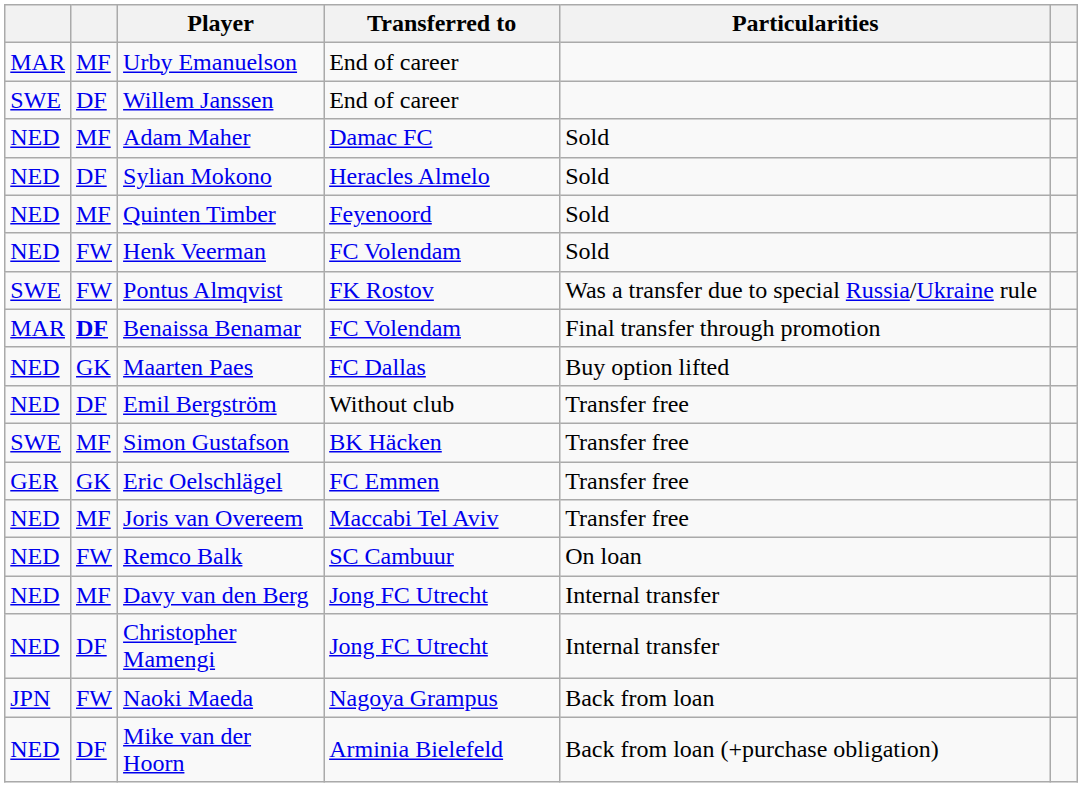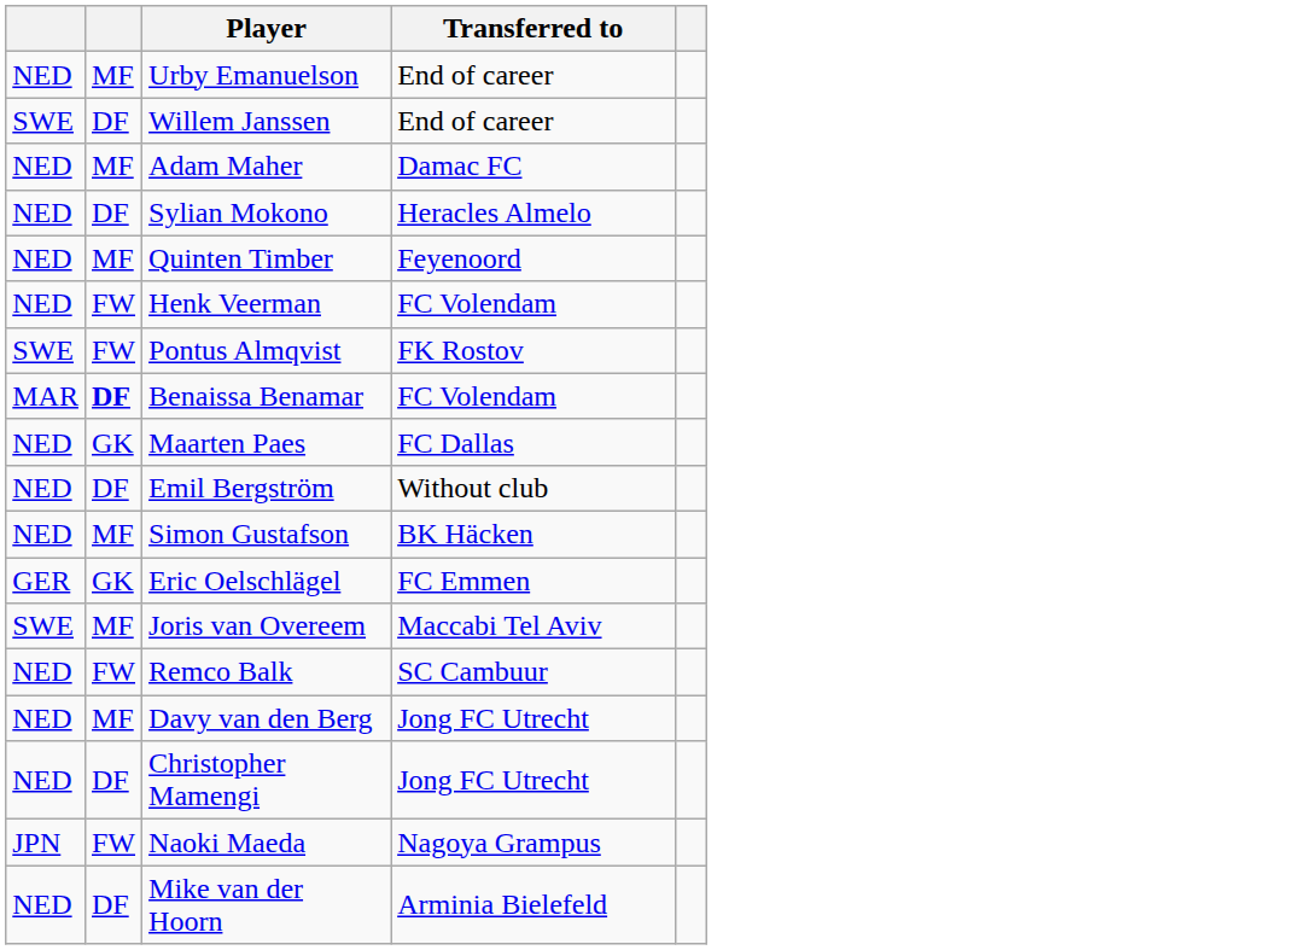 <table class="wikitable plainrowheaders sortable">
 <tr>
 <th></th>
 <th></th>
 <th style="width: 130px;">Player</th>
 <th style="width: 150px;">Transferred to</th>
-<th style="width: 320px;">Particularities</th>
 <th style="width: 10px;"></th>
 </tr>
 <tr>
-<td><strong></strong> <a href='#'>MAR</a></td>
+<td><strong></strong> <a href='#'>NED</a></td>
 <td><a href='#'>MF</a></td>
 <td><a href='#'>Urby Emanuelson</a></td>
 <td>End of career</td>
-<td></td>
 <td></td>
 </tr>
 <tr>
 <td><strong></strong> <a href='#'>SWE</a></td>
 <td><a href='#'>DF</a></td>
 <td><a href='#'>Willem Janssen</a></td>
 <td>End of career</td>
 <td></td>
-<td></td>
 </tr>
 <tr>
 <td><strong></strong> <a href='#'>NED</a></td>
 <td><a href='#'>MF</a></td>
 <td><a href='#'>Adam Maher</a></td>
 <td><strong></strong> <a href='#'>Damac FC</a></td>
-<td>Sold</td>
 <td></td>
 </tr>
 <tr>
 <td><strong></strong> <a href='#'>NED</a></td>
 <td><a href='#'>DF</a></td>
 <td><a href='#'>Sylian Mokono</a></td>
 <td><strong></strong> <a href='#'>Heracles Almelo</a></td>
-<td>Sold</td>
 <td></td>
 </tr>
 <tr>
 <td><strong></strong> <a href='#'>NED</a></td>
 <td><a href='#'>MF</a></td>
 <td><a href='#'>Quinten Timber</a></td>
 <td><strong></strong> <a href='#'>Feyenoord</a></td>
-<td>Sold</td>
 <td></td>
 </tr>
 <tr>
 <td><strong></strong> <a href='#'>NED</a></td>
 <td><a href='#'>FW</a></td>
 <td><a href='#'>Henk Veerman</a></td>
 <td><strong></strong> <a href='#'>FC Volendam</a></td>
-<td>Sold</td>
 <td></td>
 </tr>
 <tr>
 <td><strong></strong> <a href='#'>SWE</a></td>
 <td><a href='#'>FW</a></td>
 <td><a href='#'>Pontus Almqvist</a></td>
 <td><strong></strong> <a href='#'>FK Rostov</a></td>
-<td>Was a transfer due to special <a href='#'>Russia</a>/<a href='#'>Ukraine</a> rule</td>
 <td></td>
 </tr>
 <tr>
 <td><strong></strong> <a href='#'>MAR</a></td>
 <td><strong><a href='#'>DF</a></strong></td>
 <td><a href='#'>Benaissa Benamar</a></td>
 <td><strong></strong> <a href='#'>FC Volendam</a></td>
-<td>Final transfer through promotion</td>
 <td></td>
 </tr>
 <tr>
 <td><strong></strong> <a href='#'>NED</a></td>
 <td><a href='#'>GK</a></td>
 <td><a href='#'>Maarten Paes</a></td>
 <td><strong></strong> <a href='#'>FC Dallas</a></td>
-<td>Buy option lifted</td>
 <td></td>
 </tr>
 <tr>
 <td><strong></strong> <a href='#'>NED</a></td>
 <td><a href='#'>DF</a></td>
 <td><a href='#'>Emil Bergström</a></td>
 <td><strong></strong> Without club</td>
-<td>Transfer free</td>
 <td></td>
 </tr>
 <tr>
-<td><strong></strong> <a href='#'>SWE</a></td>
+<td><strong></strong> <a href='#'>NED</a></td>
 <td><a href='#'>MF</a></td>
 <td><a href='#'>Simon Gustafson</a></td>
 <td><strong></strong> <a href='#'>BK Häcken</a></td>
-<td>Transfer free</td>
 <td></td>
 </tr>
 <tr>
 <td><strong></strong> <a href='#'>GER</a></td>
 <td><a href='#'>GK</a></td>
 <td><a href='#'>Eric Oelschlägel</a></td>
 <td><strong></strong> <a href='#'>FC Emmen</a></td>
-<td>Transfer free</td>
 <td></td>
 </tr>
 <tr>
-<td><strong></strong> <a href='#'>NED</a></td>
+<td><strong></strong> <a href='#'>SWE</a></td>
 <td><a href='#'>MF</a></td>
 <td><a href='#'>Joris van Overeem</a></td>
 <td><strong></strong> <a href='#'>Maccabi Tel Aviv</a></td>
-<td>Transfer free</td>
 <td></td>
 </tr>
 <tr>
 <td><strong></strong> <a href='#'>NED</a></td>
 <td><a href='#'>FW</a></td>
 <td><a href='#'>Remco Balk</a></td>
 <td><strong></strong> <a href='#'>SC Cambuur</a></td>
-<td>On loan</td>
 <td></td>
 </tr>
 <tr>
 <td><strong></strong> <a href='#'>NED</a></td>
 <td><a href='#'>MF</a></td>
 <td><a href='#'>Davy van den Berg</a></td>
 <td><strong></strong> <a href='#'>Jong FC Utrecht</a></td>
-<td>Internal transfer</td>
 <td></td>
 </tr>
 <tr>
 <td><strong></strong> <a href='#'>NED</a></td>
 <td><a href='#'>DF</a></td>
 <td><a href='#'>Christopher Mamengi</a></td>
 <td><strong></strong> <a href='#'>Jong FC Utrecht</a></td>
-<td>Internal transfer</td>
 <td></td>
 </tr>
 <tr>
 <td><strong></strong> <a href='#'>JPN</a></td>
 <td><a href='#'>FW</a></td>
 <td><a href='#'>Naoki Maeda</a></td>
 <td><strong></strong> <a href='#'>Nagoya Grampus</a></td>
-<td>Back from loan</td>
 <td></td>
 </tr>
 <tr>
 <td><strong></strong> <a href='#'>NED</a></td>
 <td><a href='#'>DF</a></td>
 <td><a href='#'>Mike van der Hoorn</a></td>
 <td><strong></strong> <a href='#'>Arminia Bielefeld</a></td>
-<td>Back from loan (+purchase obligation)</td>
 <td></td>
 </tr>
 </table>
